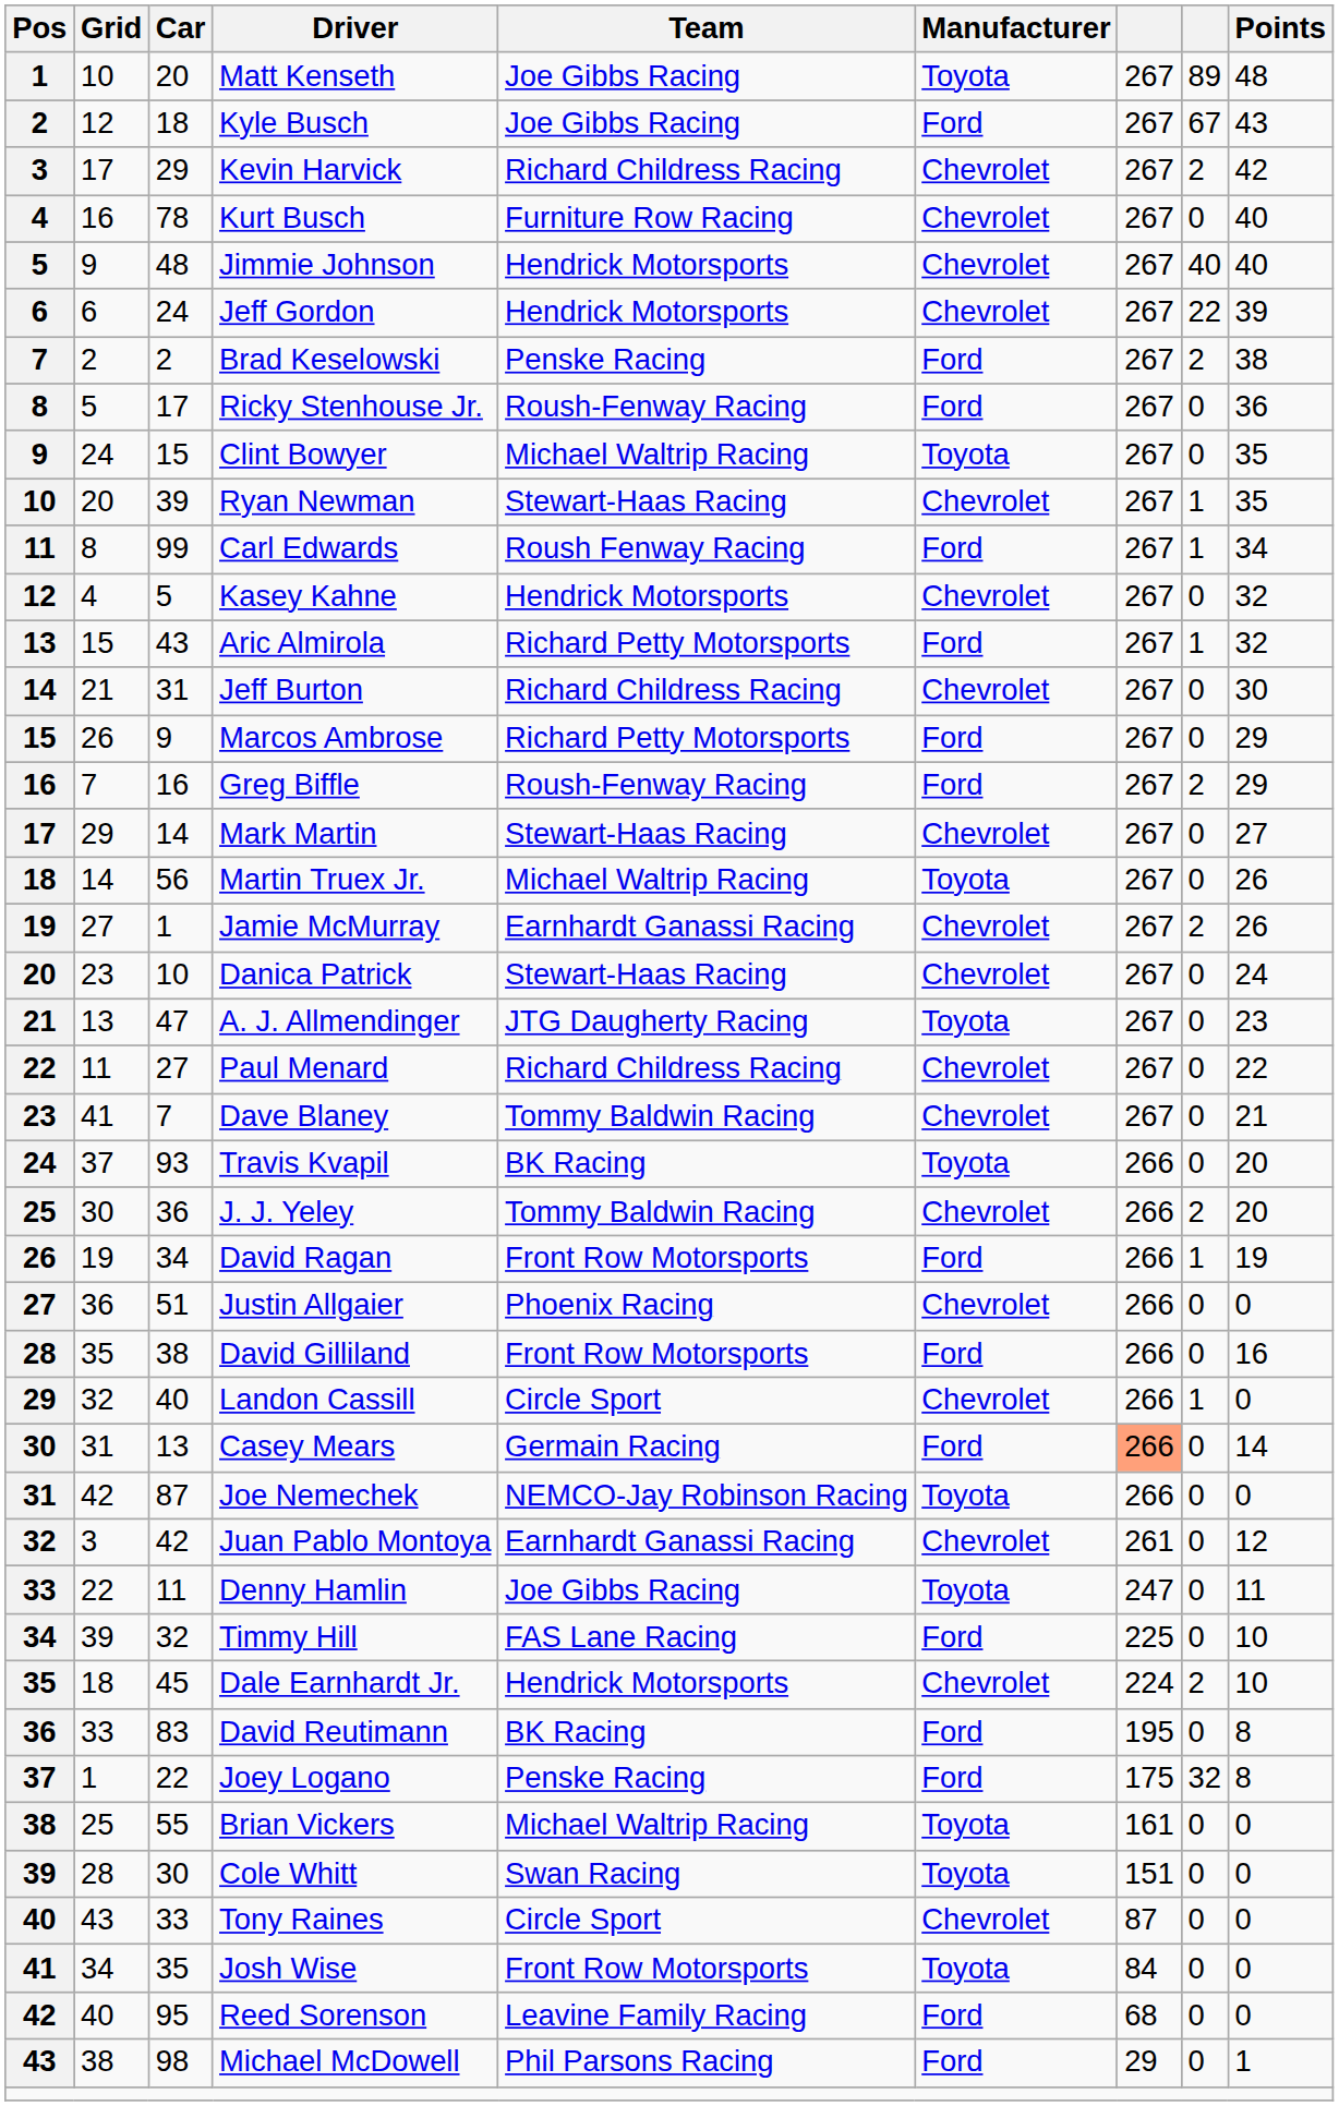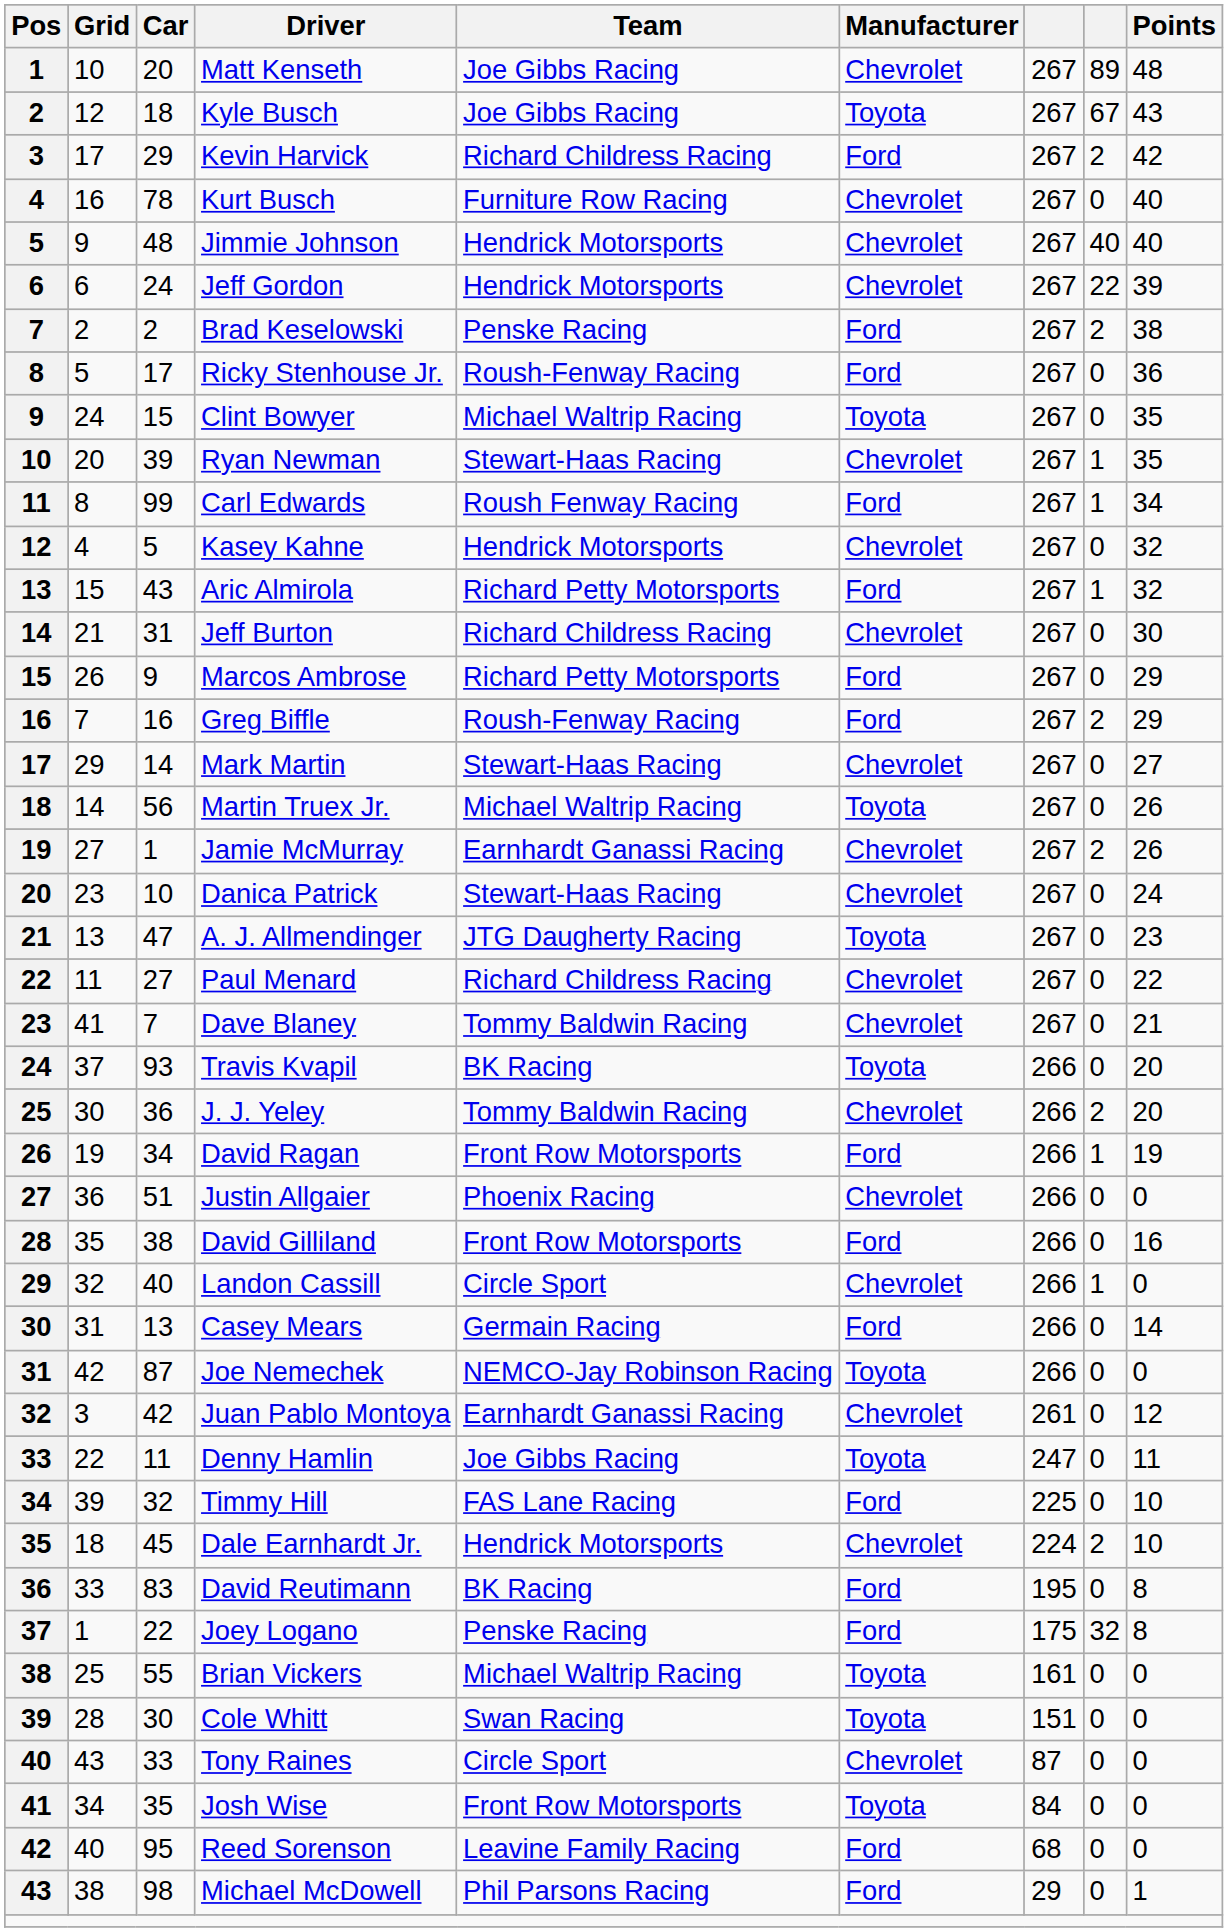 <table class="wikitable" border="1">
 <tr>
 <th>Pos</th>
 <th>Grid</th>
 <th>Car</th>
 <th>Driver</th>
 <th>Team</th>
 <th>Manufacturer</th>
 <th></th>
 <th></th>
 <th>Points</th>
 </tr>
 <tr>
 <th>1</th>
 <td>10</td>
 <td>20</td>
 <td><a href='#'>Matt Kenseth</a></td>
 <td><a href='#'>Joe Gibbs Racing</a></td>
-<td><a href='#'>Toyota</a></td>
+<td><a href='#'>Chevrolet</a></td>
 <td>267</td>
 <td>89</td>
 <td>48</td>
 </tr>
 <tr>
 <th>2</th>
 <td>12</td>
 <td>18</td>
 <td><a href='#'>Kyle Busch</a></td>
 <td><a href='#'>Joe Gibbs Racing</a></td>
-<td><a href='#'>Ford</a></td>
+<td><a href='#'>Toyota</a></td>
 <td>267</td>
 <td>67</td>
 <td>43</td>
 </tr>
 <tr>
 <th>3</th>
 <td>17</td>
 <td>29</td>
 <td><a href='#'>Kevin Harvick</a></td>
 <td><a href='#'>Richard Childress Racing</a></td>
-<td><a href='#'>Chevrolet</a></td>
+<td><a href='#'>Ford</a></td>
 <td>267</td>
 <td>2</td>
 <td>42</td>
 </tr>
 <tr>
 <th>4</th>
 <td>16</td>
 <td>78</td>
 <td><a href='#'>Kurt Busch</a></td>
 <td><a href='#'>Furniture Row Racing</a></td>
 <td><a href='#'>Chevrolet</a></td>
 <td>267</td>
 <td>0</td>
 <td>40</td>
 </tr>
 <tr>
 <th>5</th>
 <td>9</td>
 <td>48</td>
 <td><a href='#'>Jimmie Johnson</a></td>
 <td><a href='#'>Hendrick Motorsports</a></td>
 <td><a href='#'>Chevrolet</a></td>
 <td>267</td>
 <td>40</td>
 <td>40</td>
 </tr>
 <tr>
 <th>6</th>
 <td>6</td>
 <td>24</td>
 <td><a href='#'>Jeff Gordon</a></td>
 <td><a href='#'>Hendrick Motorsports</a></td>
 <td><a href='#'>Chevrolet</a></td>
 <td>267</td>
 <td>22</td>
 <td>39</td>
 </tr>
 <tr>
 <th>7</th>
 <td>2</td>
 <td>2</td>
 <td><a href='#'>Brad Keselowski</a></td>
 <td><a href='#'>Penske Racing</a></td>
 <td><a href='#'>Ford</a></td>
 <td>267</td>
 <td>2</td>
 <td>38</td>
 </tr>
 <tr>
 <th>8</th>
 <td>5</td>
 <td>17</td>
 <td><a href='#'>Ricky Stenhouse Jr.</a></td>
 <td><a href='#'>Roush-Fenway Racing</a></td>
 <td><a href='#'>Ford</a></td>
 <td>267</td>
 <td>0</td>
 <td>36</td>
 </tr>
 <tr>
 <th>9</th>
 <td>24</td>
 <td>15</td>
 <td><a href='#'>Clint Bowyer</a></td>
 <td><a href='#'>Michael Waltrip Racing</a></td>
 <td><a href='#'>Toyota</a></td>
 <td>267</td>
 <td>0</td>
 <td>35</td>
 </tr>
 <tr>
 <th>10</th>
 <td>20</td>
 <td>39</td>
 <td><a href='#'>Ryan Newman</a></td>
 <td><a href='#'>Stewart-Haas Racing</a></td>
 <td><a href='#'>Chevrolet</a></td>
 <td>267</td>
 <td>1</td>
 <td>35</td>
 </tr>
 <tr>
 <th>11</th>
 <td>8</td>
 <td>99</td>
 <td><a href='#'>Carl Edwards</a></td>
 <td><a href='#'>Roush Fenway Racing</a></td>
 <td><a href='#'>Ford</a></td>
 <td>267</td>
 <td>1</td>
 <td>34</td>
 </tr>
 <tr>
 <th>12</th>
 <td>4</td>
 <td>5</td>
 <td><a href='#'>Kasey Kahne</a></td>
 <td><a href='#'>Hendrick Motorsports</a></td>
 <td><a href='#'>Chevrolet</a></td>
 <td>267</td>
 <td>0</td>
 <td>32</td>
 </tr>
 <tr>
 <th>13</th>
 <td>15</td>
 <td>43</td>
 <td><a href='#'>Aric Almirola</a></td>
 <td><a href='#'>Richard Petty Motorsports</a></td>
 <td><a href='#'>Ford</a></td>
 <td>267</td>
 <td>1</td>
 <td>32</td>
 </tr>
 <tr>
 <th>14</th>
 <td>21</td>
 <td>31</td>
 <td><a href='#'>Jeff Burton</a></td>
 <td><a href='#'>Richard Childress Racing</a></td>
 <td><a href='#'>Chevrolet</a></td>
 <td>267</td>
 <td>0</td>
 <td>30</td>
 </tr>
 <tr>
 <th>15</th>
 <td>26</td>
 <td>9</td>
 <td><a href='#'>Marcos Ambrose</a></td>
 <td><a href='#'>Richard Petty Motorsports</a></td>
 <td><a href='#'>Ford</a></td>
 <td>267</td>
 <td>0</td>
 <td>29</td>
 </tr>
 <tr>
 <th>16</th>
 <td>7</td>
 <td>16</td>
 <td><a href='#'>Greg Biffle</a></td>
 <td><a href='#'>Roush-Fenway Racing</a></td>
 <td><a href='#'>Ford</a></td>
 <td>267</td>
 <td>2</td>
 <td>29</td>
 </tr>
 <tr>
 <th>17</th>
 <td>29</td>
 <td>14</td>
 <td><a href='#'>Mark Martin</a></td>
 <td><a href='#'>Stewart-Haas Racing</a></td>
 <td><a href='#'>Chevrolet</a></td>
 <td>267</td>
 <td>0</td>
 <td>27</td>
 </tr>
 <tr>
 <th>18</th>
 <td>14</td>
 <td>56</td>
 <td><a href='#'>Martin Truex Jr.</a></td>
 <td><a href='#'>Michael Waltrip Racing</a></td>
 <td><a href='#'>Toyota</a></td>
 <td>267</td>
 <td>0</td>
 <td>26</td>
 </tr>
 <tr>
 <th>19</th>
 <td>27</td>
 <td>1</td>
 <td><a href='#'>Jamie McMurray</a></td>
 <td><a href='#'>Earnhardt Ganassi Racing</a></td>
 <td><a href='#'>Chevrolet</a></td>
 <td>267</td>
 <td>2</td>
 <td>26</td>
 </tr>
 <tr>
 <th>20</th>
 <td>23</td>
 <td>10</td>
 <td><a href='#'>Danica Patrick</a></td>
 <td><a href='#'>Stewart-Haas Racing</a></td>
 <td><a href='#'>Chevrolet</a></td>
 <td>267</td>
 <td>0</td>
 <td>24</td>
 </tr>
 <tr>
 <th>21</th>
 <td>13</td>
 <td>47</td>
 <td><a href='#'>A. J. Allmendinger</a></td>
 <td><a href='#'>JTG Daugherty Racing</a></td>
 <td><a href='#'>Toyota</a></td>
 <td>267</td>
 <td>0</td>
 <td>23</td>
 </tr>
 <tr>
 <th>22</th>
 <td>11</td>
 <td>27</td>
 <td><a href='#'>Paul Menard</a></td>
 <td><a href='#'>Richard Childress Racing</a></td>
 <td><a href='#'>Chevrolet</a></td>
 <td>267</td>
 <td>0</td>
 <td>22</td>
 </tr>
 <tr>
 <th>23</th>
 <td>41</td>
 <td>7</td>
 <td><a href='#'>Dave Blaney</a></td>
 <td><a href='#'>Tommy Baldwin Racing</a></td>
 <td><a href='#'>Chevrolet</a></td>
 <td>267</td>
 <td>0</td>
 <td>21</td>
 </tr>
 <tr>
 <th>24</th>
 <td>37</td>
 <td>93</td>
 <td><a href='#'>Travis Kvapil</a></td>
 <td><a href='#'>BK Racing</a></td>
 <td><a href='#'>Toyota</a></td>
 <td>266</td>
 <td>0</td>
 <td>20</td>
 </tr>
 <tr>
 <th>25</th>
 <td>30</td>
 <td>36</td>
 <td><a href='#'>J. J. Yeley</a></td>
 <td><a href='#'>Tommy Baldwin Racing</a></td>
 <td><a href='#'>Chevrolet</a></td>
 <td>266</td>
 <td>2</td>
 <td>20</td>
 </tr>
 <tr>
 <th>26</th>
 <td>19</td>
 <td>34</td>
 <td><a href='#'>David Ragan</a></td>
 <td><a href='#'>Front Row Motorsports</a></td>
 <td><a href='#'>Ford</a></td>
 <td>266</td>
 <td>1</td>
 <td>19</td>
 </tr>
 <tr>
 <th>27</th>
 <td>36</td>
 <td>51</td>
 <td><a href='#'>Justin Allgaier</a></td>
 <td><a href='#'>Phoenix Racing</a></td>
 <td><a href='#'>Chevrolet</a></td>
 <td>266</td>
 <td>0</td>
 <td>0</td>
 </tr>
 <tr>
 <th>28</th>
 <td>35</td>
 <td>38</td>
 <td><a href='#'>David Gilliland</a></td>
 <td><a href='#'>Front Row Motorsports</a></td>
 <td><a href='#'>Ford</a></td>
 <td>266</td>
 <td>0</td>
 <td>16</td>
 </tr>
 <tr>
 <th>29</th>
 <td>32</td>
 <td>40</td>
 <td><a href='#'>Landon Cassill</a></td>
 <td><a href='#'>Circle Sport</a></td>
 <td><a href='#'>Chevrolet</a></td>
 <td>266</td>
 <td>1</td>
 <td>0</td>
 </tr>
 <tr>
 <th>30</th>
 <td>31</td>
 <td>13</td>
 <td><a href='#'>Casey Mears</a></td>
 <td><a href='#'>Germain Racing</a></td>
 <td><a href='#'>Ford</a></td>
-<td style="background: lightsalmon;">266</td>
+<td>266</td>
 <td>0</td>
 <td>14</td>
 </tr>
 <tr>
 <th>31</th>
 <td>42</td>
 <td>87</td>
 <td><a href='#'>Joe Nemechek</a></td>
 <td><a href='#'>NEMCO-Jay Robinson Racing</a></td>
 <td><a href='#'>Toyota</a></td>
 <td>266</td>
 <td>0</td>
 <td>0</td>
 </tr>
 <tr>
 <th>32</th>
 <td>3</td>
 <td>42</td>
 <td><a href='#'>Juan Pablo Montoya</a></td>
 <td><a href='#'>Earnhardt Ganassi Racing</a></td>
 <td><a href='#'>Chevrolet</a></td>
 <td>261</td>
 <td>0</td>
 <td>12</td>
 </tr>
 <tr>
 <th>33</th>
 <td>22</td>
 <td>11</td>
 <td><a href='#'>Denny Hamlin</a></td>
 <td><a href='#'>Joe Gibbs Racing</a></td>
 <td><a href='#'>Toyota</a></td>
 <td>247</td>
 <td>0</td>
 <td>11</td>
 </tr>
 <tr>
 <th>34</th>
 <td>39</td>
 <td>32</td>
 <td><a href='#'>Timmy Hill</a></td>
 <td><a href='#'>FAS Lane Racing</a></td>
 <td><a href='#'>Ford</a></td>
 <td>225</td>
 <td>0</td>
 <td>10</td>
 </tr>
 <tr>
 <th>35</th>
 <td>18</td>
 <td>45</td>
 <td><a href='#'>Dale Earnhardt Jr.</a></td>
 <td><a href='#'>Hendrick Motorsports</a></td>
 <td><a href='#'>Chevrolet</a></td>
 <td>224</td>
 <td>2</td>
 <td>10</td>
 </tr>
 <tr>
 <th>36</th>
 <td>33</td>
 <td>83</td>
 <td><a href='#'>David Reutimann</a></td>
 <td><a href='#'>BK Racing</a></td>
 <td><a href='#'>Ford</a></td>
 <td>195</td>
 <td>0</td>
 <td>8</td>
 </tr>
 <tr>
 <th>37</th>
 <td>1</td>
 <td>22</td>
 <td><a href='#'>Joey Logano</a></td>
 <td><a href='#'>Penske Racing</a></td>
 <td><a href='#'>Ford</a></td>
 <td>175</td>
 <td>32</td>
 <td>8</td>
 </tr>
 <tr>
 <th>38</th>
 <td>25</td>
 <td>55</td>
 <td><a href='#'>Brian Vickers</a></td>
 <td><a href='#'>Michael Waltrip Racing</a></td>
 <td><a href='#'>Toyota</a></td>
 <td>161</td>
 <td>0</td>
 <td>0</td>
 </tr>
 <tr>
 <th>39</th>
 <td>28</td>
 <td>30</td>
 <td><a href='#'>Cole Whitt</a></td>
 <td><a href='#'>Swan Racing</a></td>
 <td><a href='#'>Toyota</a></td>
 <td>151</td>
 <td>0</td>
 <td>0</td>
 </tr>
 <tr>
 <th>40</th>
 <td>43</td>
 <td>33</td>
 <td><a href='#'>Tony Raines</a></td>
 <td><a href='#'>Circle Sport</a></td>
 <td><a href='#'>Chevrolet</a></td>
 <td>87</td>
 <td>0</td>
 <td>0</td>
 </tr>
 <tr>
 <th>41</th>
 <td>34</td>
 <td>35</td>
 <td><a href='#'>Josh Wise</a></td>
 <td><a href='#'>Front Row Motorsports</a></td>
 <td><a href='#'>Toyota</a></td>
 <td>84</td>
 <td>0</td>
 <td>0</td>
 </tr>
 <tr>
 <th>42</th>
 <td>40</td>
 <td>95</td>
 <td><a href='#'>Reed Sorenson</a></td>
 <td><a href='#'>Leavine Family Racing</a></td>
 <td><a href='#'>Ford</a></td>
 <td>68</td>
 <td>0</td>
 <td>0</td>
 </tr>
 <tr>
 <th>43</th>
 <td>38</td>
 <td>98</td>
 <td><a href='#'>Michael McDowell</a></td>
 <td><a href='#'>Phil Parsons Racing</a></td>
 <td><a href='#'>Ford</a></td>
 <td>29</td>
 <td>0</td>
 <td>1</td>
 </tr>
 <tr class="sortbottom">
 <td colspan="9"></td>
 </tr>
 </table>
